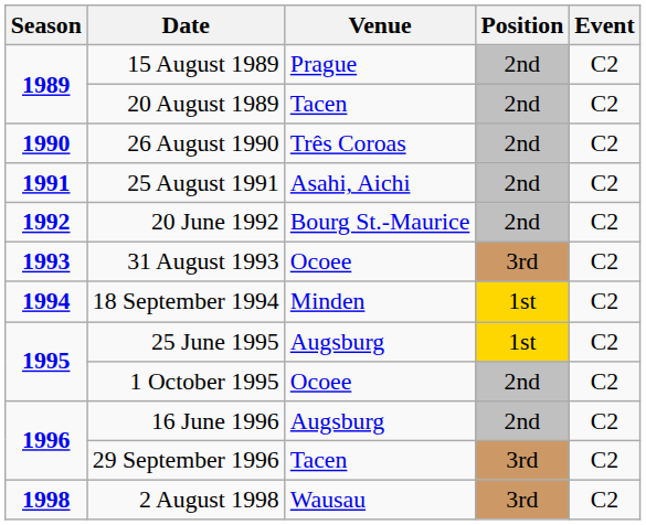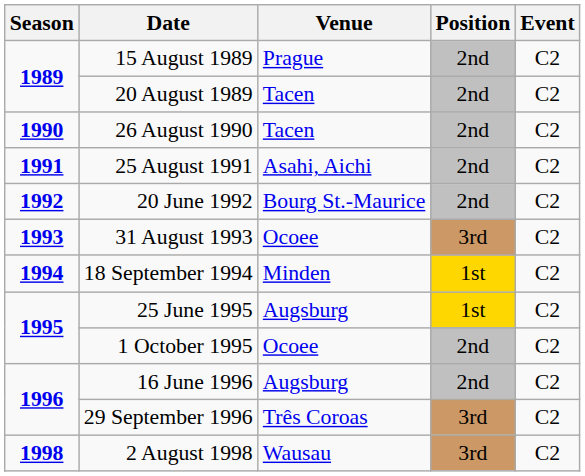 <table class="wikitable" style="text-align:center; font-size:95%;">
 <tr>
 <th>Season</th>
 <th>Date</th>
 <th>Venue</th>
 <th>Position</th>
 <th>Event</th>
 </tr>
 <tr>
 <td rowspan=2><strong><a href='#'>1989</a></strong></td>
 <td align=right>15 August 1989</td>
 <td align=left><a href='#'>Prague</a></td>
 <td bgcolor=silver>2nd</td>
 <td>C2</td>
 </tr>
 <tr>
 <td align=right>20 August 1989</td>
 <td align=left><a href='#'>Tacen</a></td>
 <td bgcolor=silver>2nd</td>
 <td>C2</td>
 </tr>
 <tr>
 <td><strong><a href='#'>1990</a></strong></td>
 <td align=right>26 August 1990</td>
-<td align=left><a href='#'>Três Coroas</a></td>
+<td align=left><a href='#'>Tacen</a></td>
 <td bgcolor=silver>2nd</td>
 <td>C2</td>
 </tr>
 <tr>
 <td><strong><a href='#'>1991</a></strong></td>
 <td align=right>25 August 1991</td>
 <td align=left><a href='#'>Asahi, Aichi</a></td>
 <td bgcolor=silver>2nd</td>
 <td>C2</td>
 </tr>
 <tr>
 <td><strong><a href='#'>1992</a></strong></td>
 <td align=right>20 June 1992</td>
 <td align=left><a href='#'>Bourg St.-Maurice</a></td>
 <td bgcolor=silver>2nd</td>
 <td>C2</td>
 </tr>
 <tr>
 <td><strong><a href='#'>1993</a></strong></td>
 <td align=right>31 August 1993</td>
 <td align=left><a href='#'>Ocoee</a></td>
 <td bgcolor=cc9966>3rd</td>
 <td>C2</td>
 </tr>
 <tr>
 <td><strong><a href='#'>1994</a></strong></td>
 <td align=right>18 September 1994</td>
 <td align=left><a href='#'>Minden</a></td>
 <td bgcolor=gold>1st</td>
 <td>C2</td>
 </tr>
 <tr>
 <td rowspan=2><strong><a href='#'>1995</a></strong></td>
 <td align=right>25 June 1995</td>
 <td align=left><a href='#'>Augsburg</a></td>
 <td bgcolor=gold>1st</td>
 <td>C2</td>
 </tr>
 <tr>
 <td align=right>1 October 1995</td>
 <td align=left><a href='#'>Ocoee</a></td>
 <td bgcolor=silver>2nd</td>
 <td>C2</td>
 </tr>
 <tr>
 <td rowspan=2><strong><a href='#'>1996</a></strong></td>
 <td align=right>16 June 1996</td>
 <td align=left><a href='#'>Augsburg</a></td>
 <td bgcolor=silver>2nd</td>
 <td>C2</td>
 </tr>
 <tr>
 <td align=right>29 September 1996</td>
-<td align=left><a href='#'>Tacen</a></td>
+<td align=left><a href='#'>Três Coroas</a></td>
 <td bgcolor=cc9966>3rd</td>
 <td>C2</td>
 </tr>
 <tr>
 <td><strong><a href='#'>1998</a></strong></td>
 <td align=right>2 August 1998</td>
 <td align=left><a href='#'>Wausau</a></td>
 <td bgcolor=cc9966>3rd</td>
 <td>C2</td>
 </tr>
 </table>
